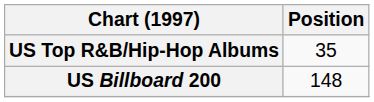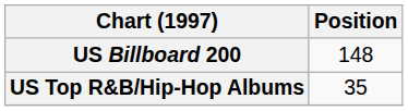 <table class="wikitable sortable plainrowheaders" style="text-align:center">
 <tr>
 <th scope="col">Chart (1997)</th>
 <th scope="col">Position</th>
 </tr>
 <tr>
+<th scope="row">US <em>Billboard</em> 200</th>
+<td>148</td>
+</tr>
+<tr>
 <th scope="row">US Top R&B/Hip-Hop Albums</th>
 <td>35</td>
 </tr>
 <tr>
-<th scope="row">US <em>Billboard</em> 200</th>
-<td>148</td>
-</tr>
-<tr>
 </tr>
 </table>
